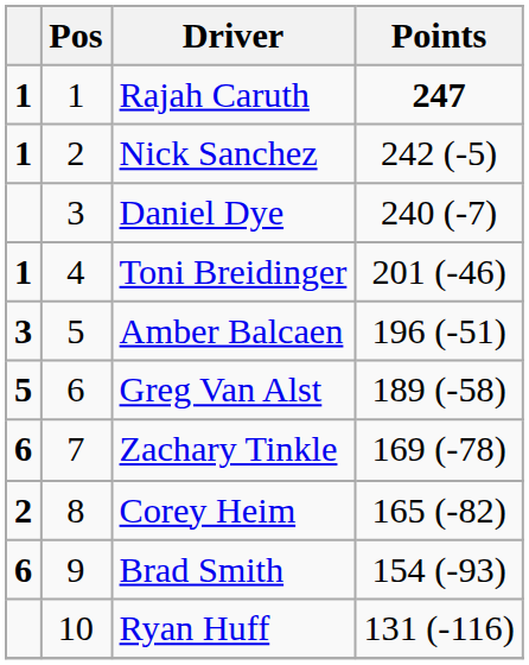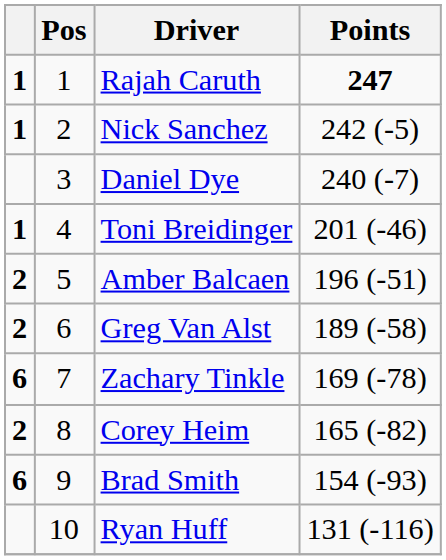 <table class="wikitable" style="font-size: 95%;">
 <tr>
 <th></th>
 <th>Pos</th>
 <th>Driver</th>
 <th>Points</th>
 </tr>
 <tr>
 <td align="left"> <strong>1</strong></td>
 <td style="text-align:center;">1</td>
 <td><a href='#'>Rajah Caruth</a></td>
 <td style="text-align:center;"><strong>247</strong></td>
 </tr>
 <tr>
 <td align="left"> <strong>1</strong></td>
 <td style="text-align:center;">2</td>
 <td><a href='#'>Nick Sanchez</a></td>
 <td style="text-align:center;">242 (-5)</td>
 </tr>
 <tr>
 <td align="left"></td>
 <td style="text-align:center;">3</td>
 <td><a href='#'>Daniel Dye</a></td>
 <td style="text-align:center;">240 (-7)</td>
 </tr>
 <tr>
 <td align="left"> <strong>1</strong></td>
 <td style="text-align:center;">4</td>
 <td><a href='#'>Toni Breidinger</a></td>
 <td style="text-align:center;">201 (-46)</td>
 </tr>
 <tr>
-<td align="left"> <strong>3</strong></td>
+<td align="left"> <strong>2</strong></td>
 <td style="text-align:center;">5</td>
 <td><a href='#'>Amber Balcaen</a></td>
 <td style="text-align:center;">196 (-51)</td>
 </tr>
 <tr>
-<td align="left"> <strong>5</strong></td>
+<td align="left"> <strong>2</strong></td>
 <td style="text-align:center;">6</td>
 <td><a href='#'>Greg Van Alst</a></td>
 <td style="text-align:center;">189 (-58)</td>
 </tr>
 <tr>
 <td align="left"> <strong>6</strong></td>
 <td style="text-align:center;">7</td>
 <td><a href='#'>Zachary Tinkle</a></td>
 <td style="text-align:center;">169 (-78)</td>
 </tr>
 <tr>
 <td align="left"> <strong>2</strong></td>
 <td style="text-align:center;">8</td>
 <td><a href='#'>Corey Heim</a></td>
 <td style="text-align:center;">165 (-82)</td>
 </tr>
 <tr>
 <td align="left"> <strong>6</strong></td>
 <td style="text-align:center;">9</td>
 <td><a href='#'>Brad Smith</a></td>
 <td style="text-align:center;">154 (-93)</td>
 </tr>
 <tr>
 <td align="left"></td>
 <td style="text-align:center;">10</td>
 <td><a href='#'>Ryan Huff</a></td>
 <td style="text-align:center;">131 (-116)</td>
 </tr>
 <tr class="sortbottom">
 </tr>
 </table>
